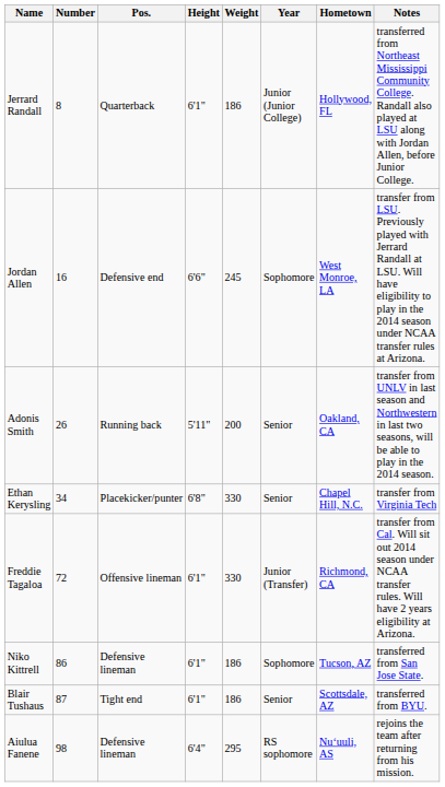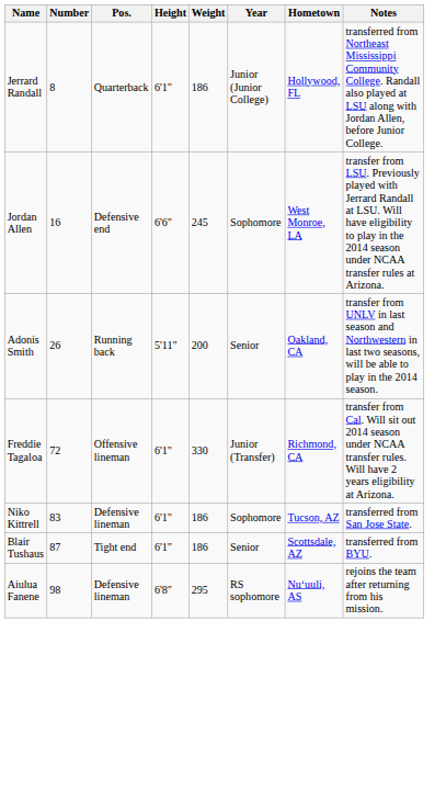 <table class="wikitable sortable" border="1">
 <tr>
 <th>Name</th>
 <th>Number</th>
 <th>Pos.</th>
 <th>Height</th>
 <th>Weight</th>
 <th>Year</th>
 <th>Hometown</th>
 <th class="unsortable">Notes</th>
 </tr>
 <tr>
 <td sortname>Jerrard Randall</td>
 <td>8</td>
 <td>Quarterback</td>
 <td>6'1"</td>
 <td>186</td>
 <td>Junior (Junior College)</td>
 <td><a href='#'>Hollywood, FL</a></td>
 <td>transferred from <a href='#'>Northeast Mississippi Community College</a>. Randall also played at <a href='#'>LSU</a> along with Jordan Allen, before Junior College.</td>
 </tr>
 <tr>
 <td sortname>Jordan Allen</td>
 <td>16</td>
 <td>Defensive end</td>
 <td>6'6"</td>
 <td>245</td>
 <td>Sophomore</td>
 <td><a href='#'>West Monroe, LA</a></td>
 <td>transfer from <a href='#'>LSU</a>. Previously played with Jerrard Randall at LSU. Will have eligibility to play in the 2014 season under NCAA transfer rules at Arizona.</td>
 </tr>
 <tr>
 <td sortname>Adonis Smith</td>
 <td>26</td>
 <td>Running back</td>
 <td>5'11"</td>
 <td>200</td>
 <td>Senior</td>
 <td><a href='#'>Oakland, CA</a></td>
 <td>transfer from <a href='#'>UNLV</a> in last season and <a href='#'>Northwestern</a> in last two seasons, will be able to play in the 2014 season.</td>
 </tr>
 <tr>
-<td sortname>Ethan Kerysling</td>
-<td>34</td>
-<td>Placekicker/punter</td>
-<td>6'8"</td>
-<td>330</td>
-<td>Senior</td>
-<td><a href='#'>Chapel Hill, N.C.</a></td>
-<td>transfer from <a href='#'>Virginia Tech</a></td>
-</tr>
-<tr>
 <td sortname>Freddie Tagaloa</td>
 <td>72</td>
 <td>Offensive lineman</td>
 <td>6'1"</td>
 <td>330</td>
 <td>Junior (Transfer)</td>
 <td><a href='#'>Richmond, CA</a></td>
 <td>transfer from <a href='#'>Cal</a>. Will sit out 2014 season under NCAA transfer rules. Will have 2 years eligibility at Arizona.</td>
 </tr>
 <tr>
 <td sortname>Niko Kittrell</td>
-<td>86</td>
+<td>83</td>
 <td>Defensive lineman</td>
 <td>6'1"</td>
 <td>186</td>
 <td>Sophomore</td>
 <td><a href='#'>Tucson, AZ</a></td>
 <td>transferred from <a href='#'>San Jose State</a>.</td>
 </tr>
 <tr>
 <td sortname>Blair Tushaus</td>
 <td>87</td>
 <td>Tight end</td>
 <td>6'1"</td>
 <td>186</td>
 <td>Senior</td>
 <td><a href='#'>Scottsdale, AZ</a></td>
 <td>transferred from <a href='#'>BYU</a>.</td>
 </tr>
 <tr>
 <td sortname>Aiulua Fanene</td>
 <td>98</td>
 <td>Defensive lineman</td>
-<td>6'4"</td>
+<td>6'8"</td>
 <td>295</td>
 <td>RS sophomore</td>
 <td><a href='#'>Nuʻuuli, AS</a></td>
 <td>rejoins  the team after returning from his mission.</td>
 </tr>
 </table>
